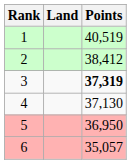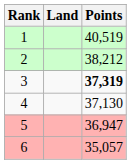 <table class="wikitable">
 <tr>
 <th>Rank</th>
 <th>Land</th>
 <th>Points</th>
 </tr>
 <tr bgcolor=ccffcc>
 <td align=center>1</td>
 <td></td>
 <td>40,519</td>
 </tr>
 <tr bgcolor=ccffcc>
 <td align=center>2</td>
 <td></td>
-<td>38,412</td>
+<td>38,212</td>
 </tr>
 <tr>
 <td align=center>3</td>
 <td></td>
 <td><strong>37,319</strong></td>
 </tr>
 <tr>
 <td align=center>4</td>
 <td></td>
 <td>37,130</td>
 </tr>
 <tr bgcolor=FFB2B2>
 <td align=center>5</td>
 <td></td>
-<td>36,950</td>
+<td>36,947</td>
 </tr>
 <tr bgcolor=FFB2B2>
 <td align=center>6</td>
 <td></td>
 <td>35,057</td>
 </tr>
 </table>
